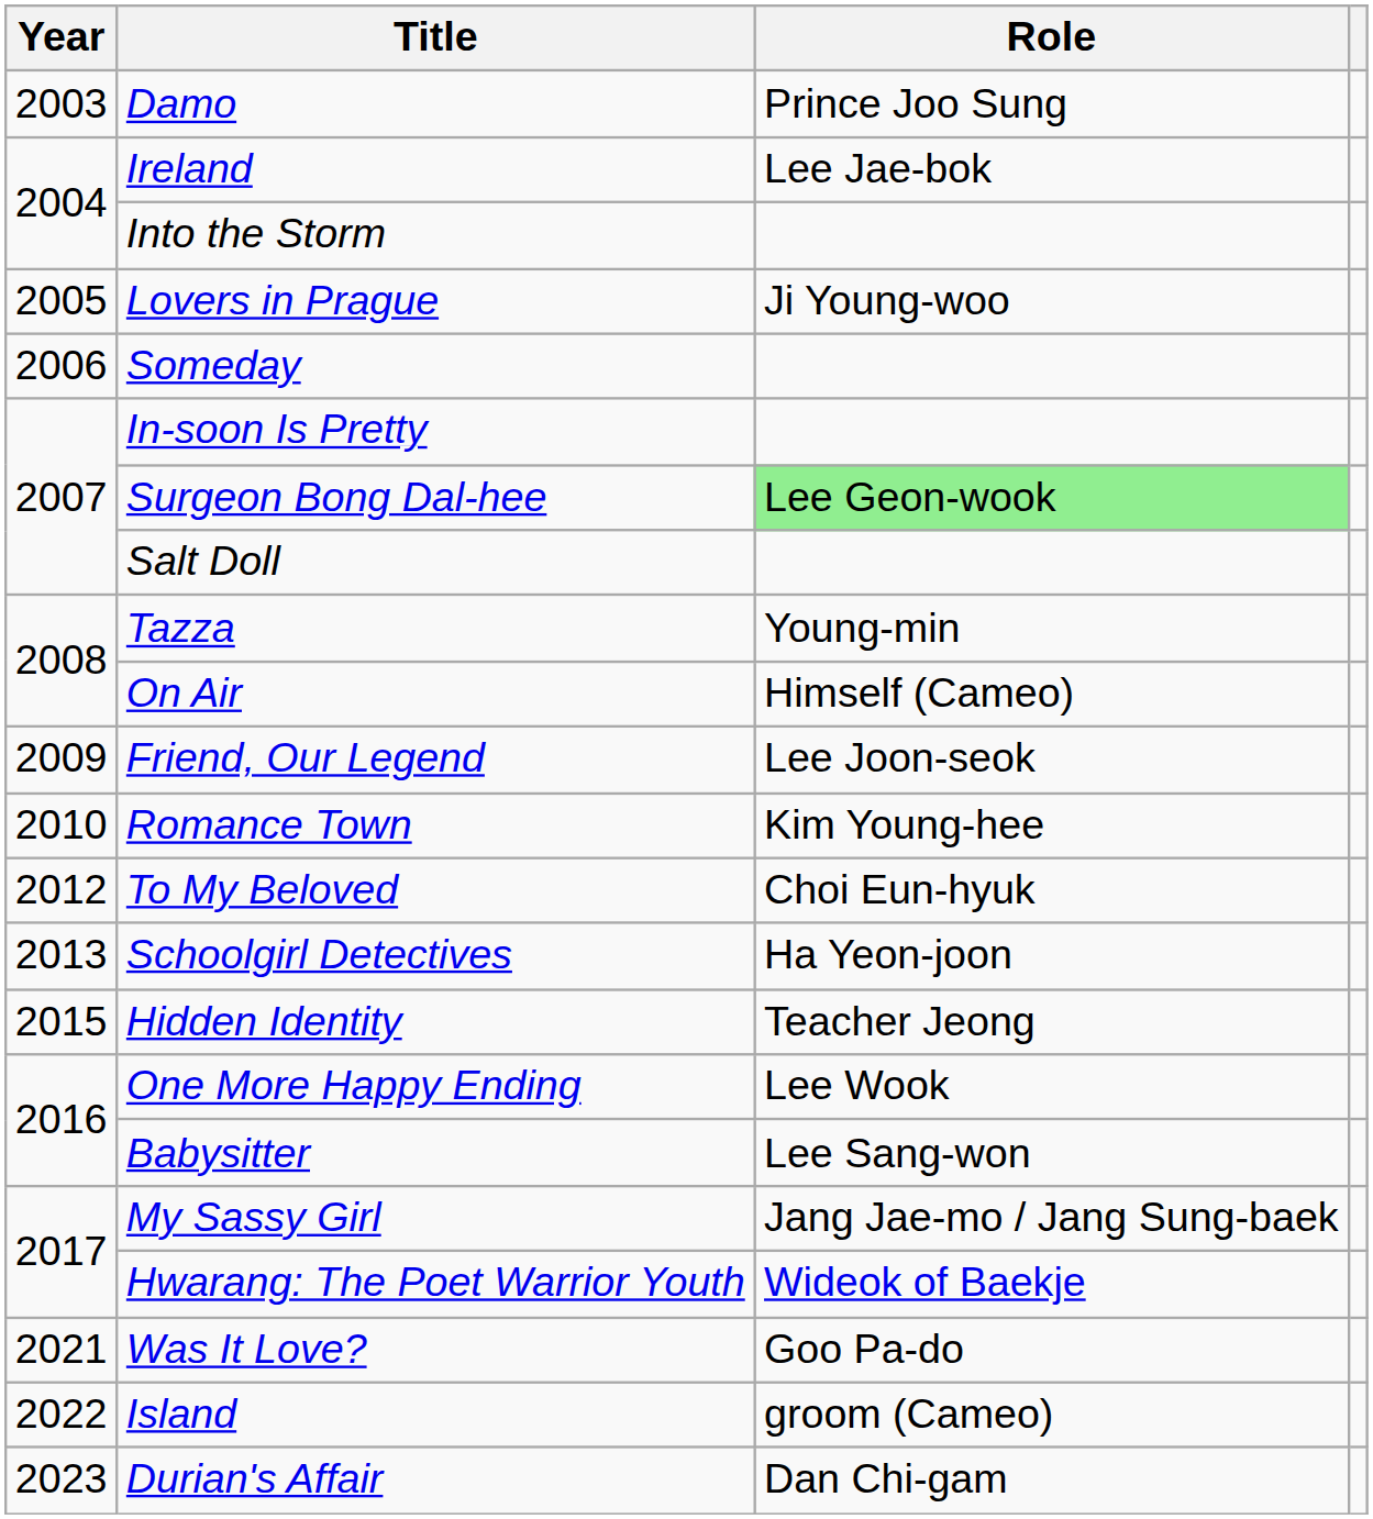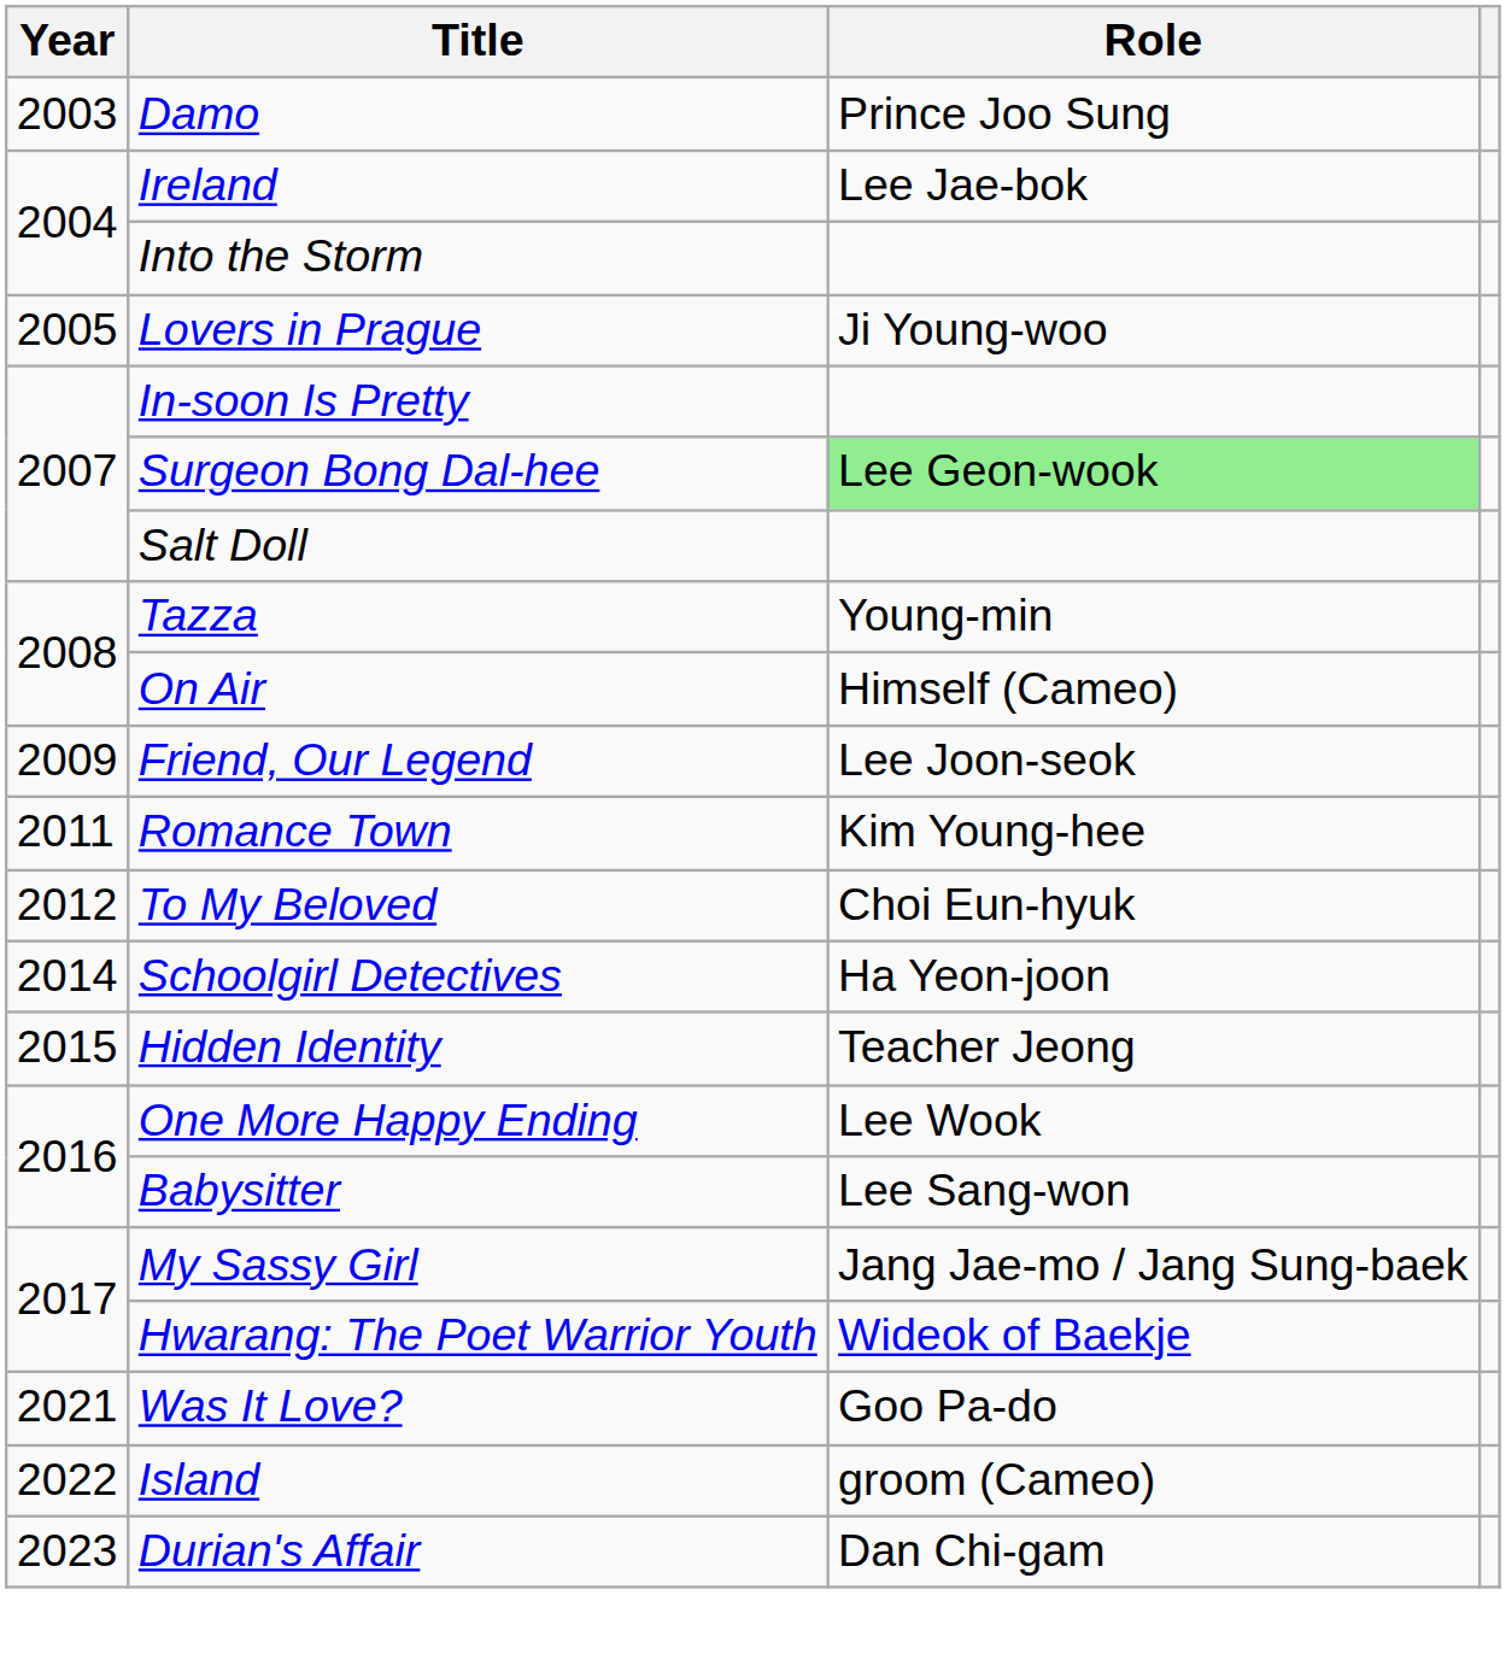 <table class="wikitable plainrowheaders">
 <tr>
 <th scope="col">Year</th>
 <th scope="col">Title</th>
 <th scope="col">Role</th>
 <th scope="col" class="unsortable"></th>
 </tr>
 <tr>
 <td>2003</td>
 <td><em><a href='#'>Damo</a></em></td>
 <td>Prince Joo Sung</td>
 <td></td>
 </tr>
 <tr>
 <td rowspan="2">2004</td>
 <td><em><a href='#'>Ireland</a></em></td>
 <td>Lee Jae-bok</td>
 <td></td>
 </tr>
 <tr>
 <td><em>Into the Storm</em></td>
 <td></td>
 <td></td>
 </tr>
 <tr>
 <td>2005</td>
 <td><em><a href='#'>Lovers in Prague</a></em></td>
 <td>Ji Young-woo</td>
-<td></td>
-</tr>
-<tr>
-<td>2006</td>
-<td><em><a href='#'>Someday</a></em></td>
-<td></td>
 <td></td>
 </tr>
 <tr>
 <td rowspan="3">2007</td>
 <td><em><a href='#'>In-soon Is Pretty</a></em></td>
 <td></td>
 <td></td>
 </tr>
 <tr>
 <td><em><a href='#'>Surgeon Bong Dal-hee</a></em></td>
 <td style="background: lightgreen;">Lee Geon-wook</td>
 <td></td>
 </tr>
 <tr>
 <td><em>Salt Doll</em></td>
 <td></td>
 <td></td>
 </tr>
 <tr>
 <td rowspan="2">2008</td>
 <td><em><a href='#'>Tazza</a></em></td>
 <td>Young-min</td>
 <td></td>
 </tr>
 <tr>
 <td><em><a href='#'>On Air</a></em></td>
 <td>Himself (Cameo)</td>
 <td></td>
 </tr>
 <tr>
 <td>2009</td>
 <td><em><a href='#'>Friend, Our Legend</a></em></td>
 <td>Lee Joon-seok</td>
 <td></td>
 </tr>
 <tr>
-<td>2010</td>
+<td>2011</td>
 <td><em><a href='#'>Romance Town</a></em></td>
 <td>Kim Young-hee</td>
 <td></td>
 </tr>
 <tr>
 <td>2012</td>
 <td><em><a href='#'>To My Beloved</a></em></td>
 <td>Choi Eun-hyuk</td>
 <td></td>
 </tr>
 <tr>
-<td>2013</td>
+<td>2014</td>
 <td><em><a href='#'>Schoolgirl Detectives</a></em></td>
 <td>Ha Yeon-joon</td>
 <td></td>
 </tr>
 <tr>
 <td>2015</td>
 <td><em><a href='#'>Hidden Identity</a></em></td>
 <td>Teacher Jeong</td>
 <td></td>
 </tr>
 <tr>
 <td rowspan="2">2016</td>
 <td><em><a href='#'>One More Happy Ending</a></em></td>
 <td>Lee Wook</td>
 <td></td>
 </tr>
 <tr>
 <td><em><a href='#'>Babysitter</a></em></td>
 <td>Lee Sang-won</td>
 <td></td>
 </tr>
 <tr>
 <td rowspan="2">2017</td>
 <td><em><a href='#'>My Sassy Girl</a></em></td>
 <td>Jang Jae-mo / Jang Sung-baek</td>
 <td></td>
 </tr>
 <tr>
 <td><em><a href='#'>Hwarang: The Poet Warrior Youth</a></em></td>
 <td><a href='#'>Wideok of Baekje</a></td>
 <td></td>
 </tr>
 <tr>
 <td>2021</td>
 <td><em><a href='#'>Was It Love?</a></em></td>
 <td>Goo Pa-do</td>
 <td></td>
 </tr>
 <tr>
 <td>2022</td>
 <td><em><a href='#'>Island</a></em></td>
 <td>groom (Cameo)</td>
 <td></td>
 </tr>
 <tr>
 <td>2023</td>
 <td><em><a href='#'>Durian's Affair</a></em></td>
 <td>Dan Chi-gam</td>
 <td></td>
 </tr>
 </table>
